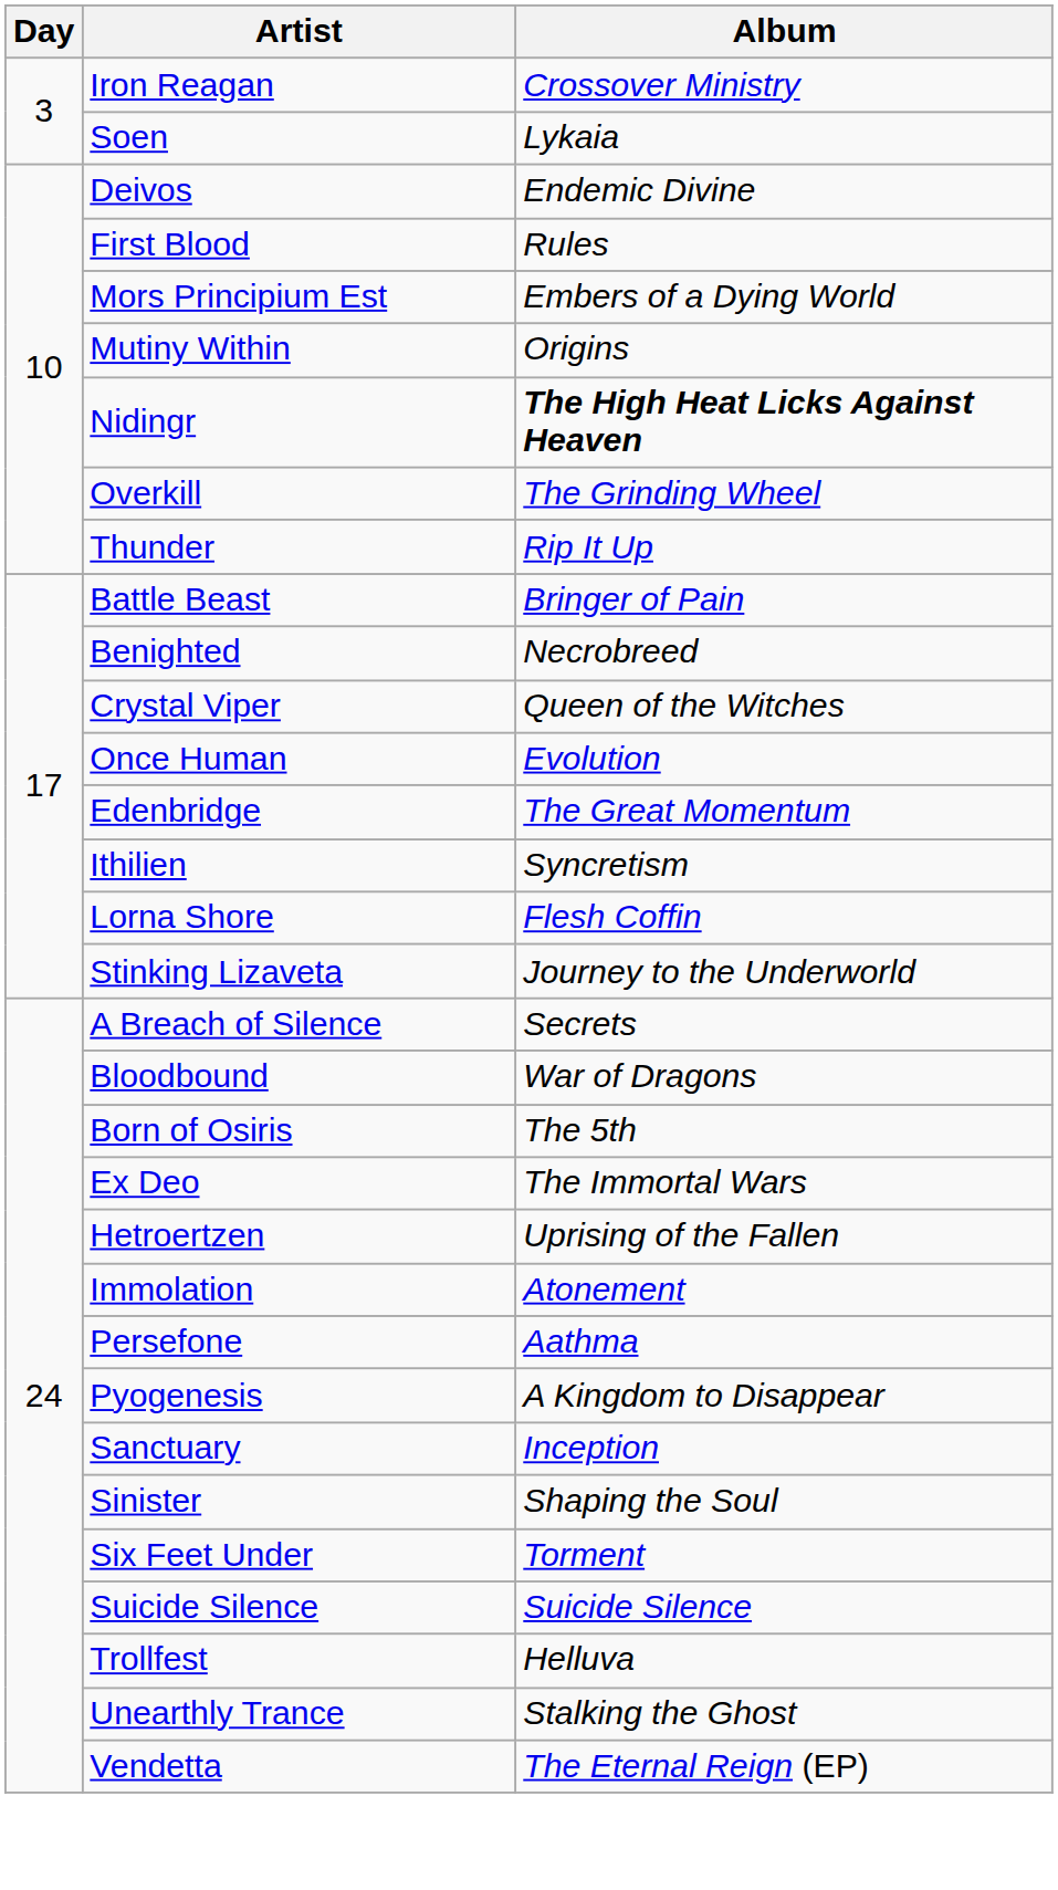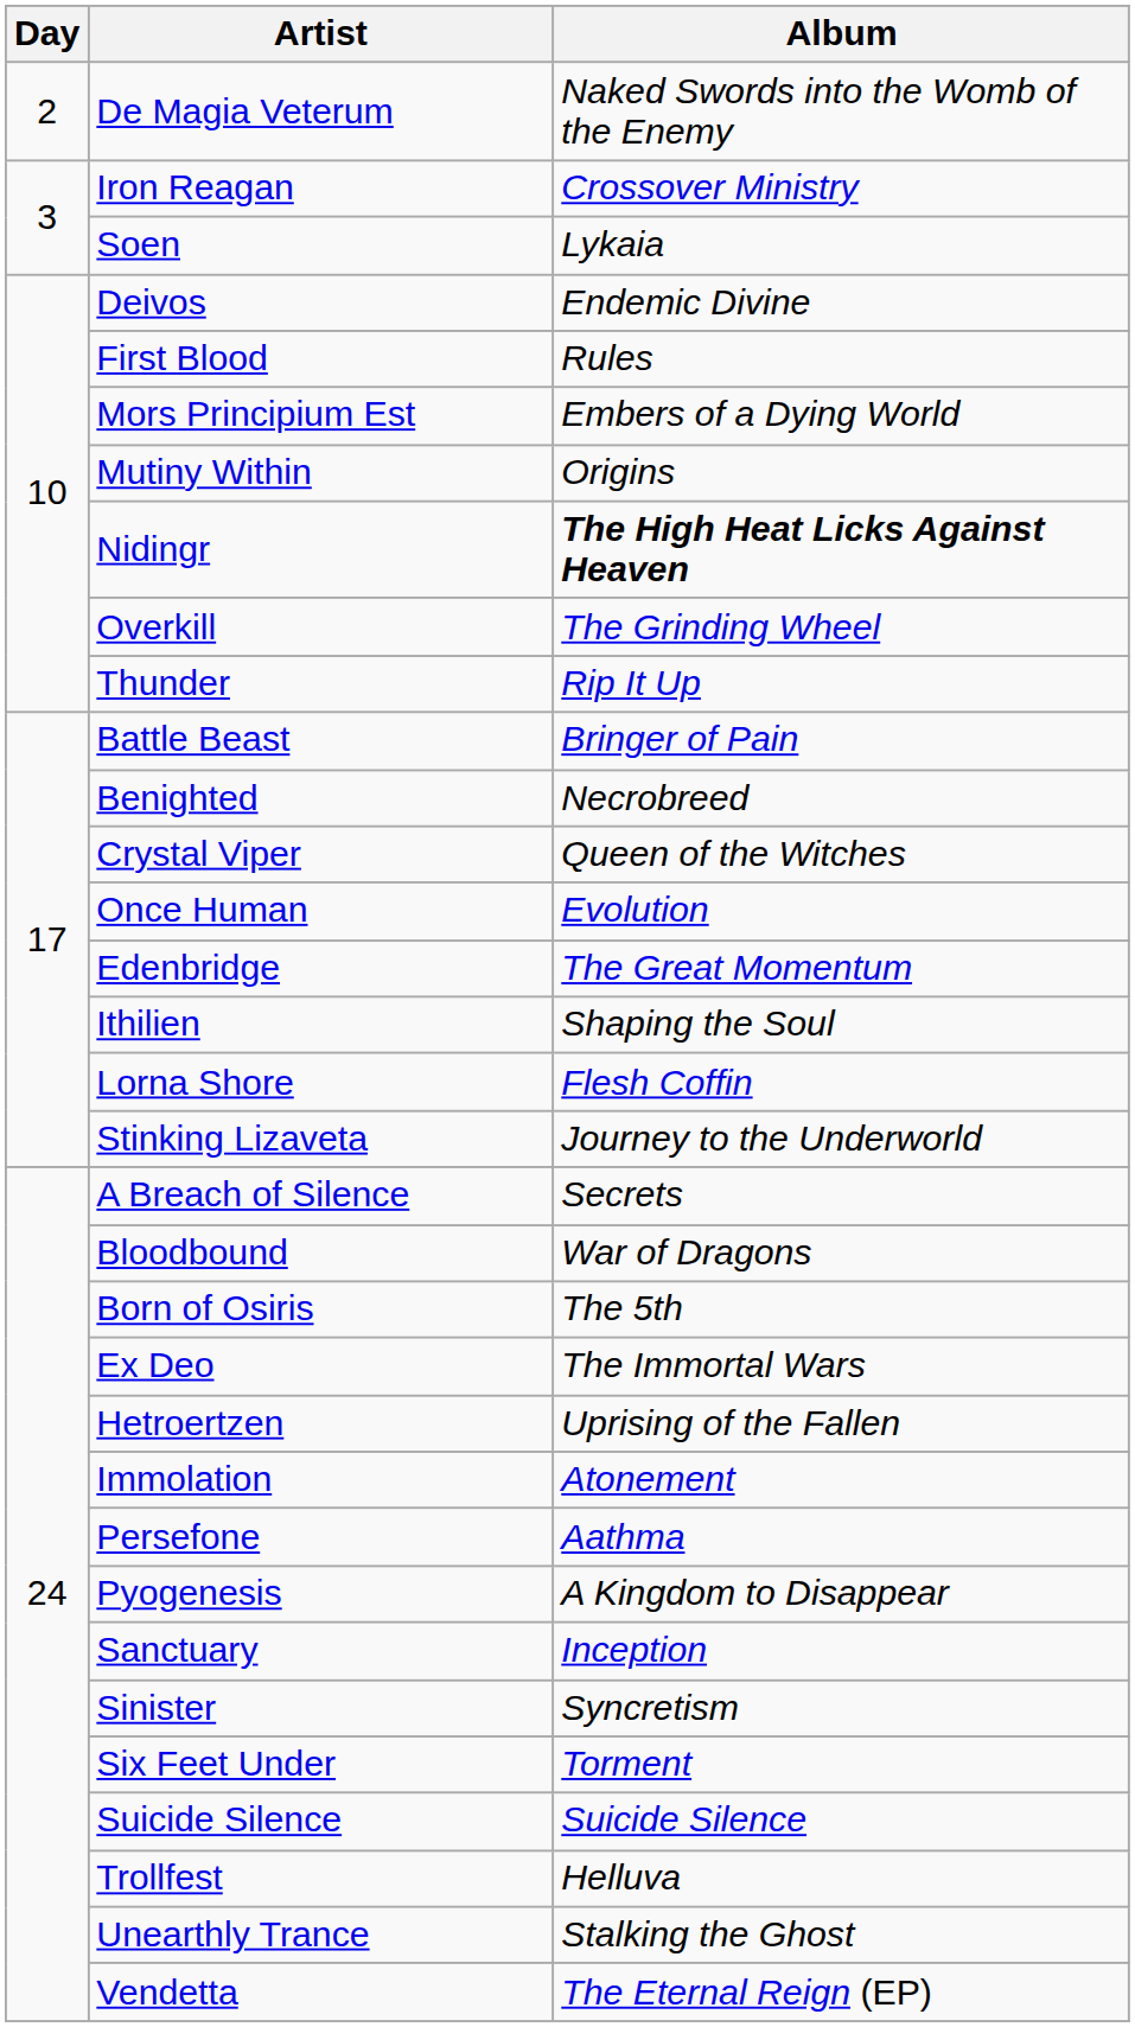 <table class="wikitable">
 <tr>
 <th style="width:20px;">Day</th>
 <th style="width:200px;">Artist</th>
 <th style="width:250px;">Album</th>
+</tr>
+<tr>
+<td style="text-align:center;">2</td>
+<td><a href='#'>De Magia Veterum</a></td>
+<td><em>Naked Swords into the Womb of the Enemy</em></td>
 </tr>
 <tr>
 <td style="text-align:center;" rowspan="2">3</td>
 <td><a href='#'>Iron Reagan</a></td>
 <td><em><a href='#'>Crossover Ministry</a></em></td>
 </tr>
 <tr>
 <td><a href='#'>Soen</a></td>
 <td><em>Lykaia</em></td>
 </tr>
 <tr>
 <td rowspan="7" style="text-align:center;">10</td>
 <td><a href='#'>Deivos</a></td>
 <td><em>Endemic Divine</em></td>
 </tr>
 <tr>
 <td><a href='#'>First Blood</a></td>
 <td><em>Rules</em></td>
 </tr>
 <tr>
 <td><a href='#'>Mors Principium Est</a></td>
 <td><em>Embers of a Dying World</em></td>
 </tr>
 <tr>
 <td><a href='#'>Mutiny Within</a></td>
 <td><em>Origins</em></td>
 </tr>
 <tr>
 <td><a href='#'>Nidingr</a></td>
 <td><strong><em>The High Heat Licks Against Heaven</em></strong></td>
 </tr>
 <tr>
 <td><a href='#'>Overkill</a></td>
 <td><em><a href='#'>The Grinding Wheel</a></em></td>
 </tr>
 <tr>
 <td><a href='#'>Thunder</a></td>
 <td><em><a href='#'>Rip It Up</a></em></td>
 </tr>
 <tr>
 <td rowspan="8" style="text-align:center;">17</td>
 <td><a href='#'>Battle Beast</a></td>
 <td><em><a href='#'>Bringer of Pain</a></em></td>
 </tr>
 <tr>
 <td><a href='#'>Benighted</a></td>
 <td><em>Necrobreed</em></td>
 </tr>
 <tr>
 <td><a href='#'>Crystal Viper</a></td>
 <td><em>Queen of the Witches</em></td>
 </tr>
 <tr>
 <td><a href='#'>Once Human</a></td>
 <td><em><a href='#'>Evolution</a></em></td>
 </tr>
 <tr>
 <td><a href='#'>Edenbridge</a></td>
 <td><em><a href='#'>The Great Momentum</a></em></td>
 </tr>
 <tr>
 <td><a href='#'>Ithilien</a></td>
-<td><em>Syncretism</em></td>
+<td><em>Shaping the Soul</em></td>
 </tr>
 <tr>
 <td><a href='#'>Lorna Shore</a></td>
 <td><em><a href='#'>Flesh Coffin</a></em></td>
 </tr>
 <tr>
 <td><a href='#'>Stinking Lizaveta</a></td>
 <td><em>Journey to the Underworld</em></td>
 </tr>
 <tr>
 <td style="text-align:center;" rowspan="15">24</td>
 <td><a href='#'>A Breach of Silence</a></td>
 <td><em>Secrets</em></td>
 </tr>
 <tr>
 <td><a href='#'>Bloodbound</a></td>
 <td><em>War of Dragons</em></td>
 </tr>
 <tr>
 <td><a href='#'>Born of Osiris</a></td>
 <td><em>The 5th</em></td>
 </tr>
 <tr>
 <td><a href='#'>Ex Deo</a></td>
 <td><em>The Immortal Wars</em></td>
 </tr>
 <tr>
 <td><a href='#'>Hetroertzen</a></td>
 <td><em>Uprising of the Fallen</em></td>
 </tr>
 <tr>
 <td><a href='#'>Immolation</a></td>
 <td><em><a href='#'>Atonement</a></em></td>
 </tr>
 <tr>
 <td><a href='#'>Persefone</a></td>
 <td><em><a href='#'>Aathma</a></em></td>
 </tr>
 <tr>
 <td><a href='#'>Pyogenesis</a></td>
 <td><em>A Kingdom to Disappear</em></td>
 </tr>
 <tr>
 <td><a href='#'>Sanctuary</a></td>
 <td><em><a href='#'>Inception</a></em></td>
 </tr>
 <tr>
 <td><a href='#'>Sinister</a></td>
-<td><em>Shaping the Soul</em></td>
+<td><em>Syncretism</em></td>
 </tr>
 <tr>
 <td><a href='#'>Six Feet Under</a></td>
 <td><em><a href='#'>Torment</a></em></td>
 </tr>
 <tr>
 <td><a href='#'>Suicide Silence</a></td>
 <td><em><a href='#'>Suicide Silence</a></em></td>
 </tr>
 <tr>
 <td><a href='#'>Trollfest</a></td>
 <td><em>Helluva</em></td>
 </tr>
 <tr>
 <td><a href='#'>Unearthly Trance</a></td>
 <td><em>Stalking the Ghost</em></td>
 </tr>
 <tr>
 <td><a href='#'>Vendetta</a></td>
 <td><em><a href='#'>The Eternal Reign</a></em> (EP)</td>
 </tr>
 </table>
